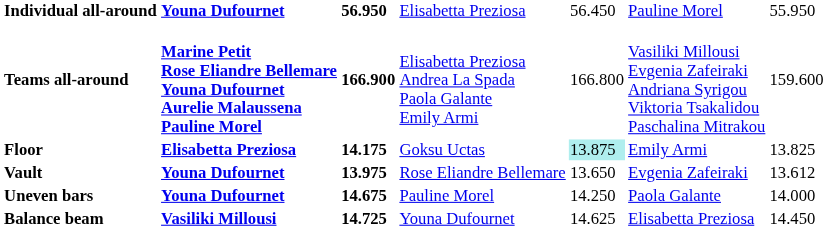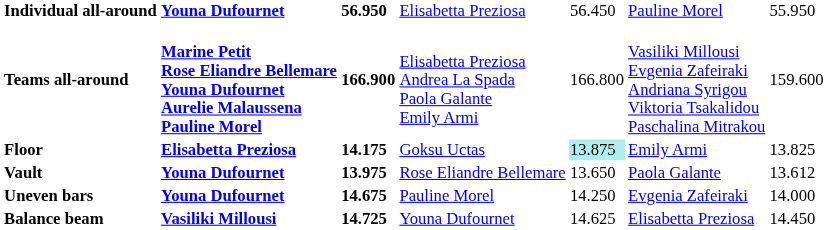 <table>
 <tr>
 <td><strong>Individual all-around</strong></td>
 <td>  <strong><a href='#'>Youna Dufournet</a></strong></td>
 <td><strong>56.950</strong></td>
 <td>  <a href='#'>Elisabetta Preziosa</a></td>
 <td>56.450</td>
 <td>  <a href='#'>Pauline Morel</a></td>
 <td>55.950</td>
 </tr>
 <tr>
 <td><strong>Teams all-around</strong></td>
 <td><strong></strong><br><strong><a href='#'>Marine Petit</a></strong><br><strong><a href='#'>Rose Eliandre Bellemare</a></strong><br><strong><a href='#'>Youna Dufournet</a></strong><br><strong><a href='#'>Aurelie Malaussena</a></strong><br><strong><a href='#'>Pauline Morel</a></strong></td>
 <td><strong>166.900</strong></td>
 <td><br><a href='#'>Elisabetta Preziosa</a><br><a href='#'>Andrea La Spada</a><br><a href='#'>Paola Galante</a><br><a href='#'>Emily Armi</a></td>
 <td>166.800</td>
 <td><br><a href='#'>Vasiliki Millousi</a><br><a href='#'>Evgenia Zafeiraki</a><br><a href='#'>Andriana Syrigou</a><br><a href='#'>Viktoria Tsakalidou</a><br><a href='#'>Paschalina Mitrakou</a></td>
 <td>159.600</td>
 </tr>
 <tr>
 <td><strong>Floor</strong></td>
 <td> <strong><a href='#'>Elisabetta Preziosa</a></strong></td>
 <td><strong>14.175</strong></td>
 <td> <a href='#'>Goksu Uctas</a></td>
 <td style="background: paleturquoise;">13.875</td>
 <td> <a href='#'>Emily Armi</a></td>
 <td>13.825</td>
 </tr>
 <tr>
 <td><strong>Vault</strong></td>
 <td> <strong><a href='#'>Youna Dufournet</a></strong></td>
 <td><strong>13.975</strong></td>
 <td> <a href='#'>Rose Eliandre Bellemare</a></td>
 <td>13.650</td>
-<td> <a href='#'>Evgenia Zafeiraki</a></td>
+<td> <a href='#'>Paola Galante</a></td>
 <td>13.612</td>
 </tr>
 <tr>
 <td><strong>Uneven bars</strong></td>
 <td> <strong><a href='#'>Youna Dufournet</a></strong></td>
 <td><strong>14.675</strong></td>
 <td> <a href='#'>Pauline Morel</a></td>
 <td>14.250</td>
-<td> <a href='#'>Paola Galante</a></td>
+<td> <a href='#'>Evgenia Zafeiraki</a></td>
 <td>14.000</td>
 </tr>
 <tr>
 <td><strong>Balance beam</strong></td>
 <td> <strong><a href='#'>Vasiliki Millousi</a></strong></td>
 <td><strong>14.725</strong></td>
 <td> <a href='#'>Youna Dufournet</a></td>
 <td>14.625</td>
 <td> <a href='#'>Elisabetta Preziosa</a></td>
 <td>14.450</td>
 </tr>
 </table>
